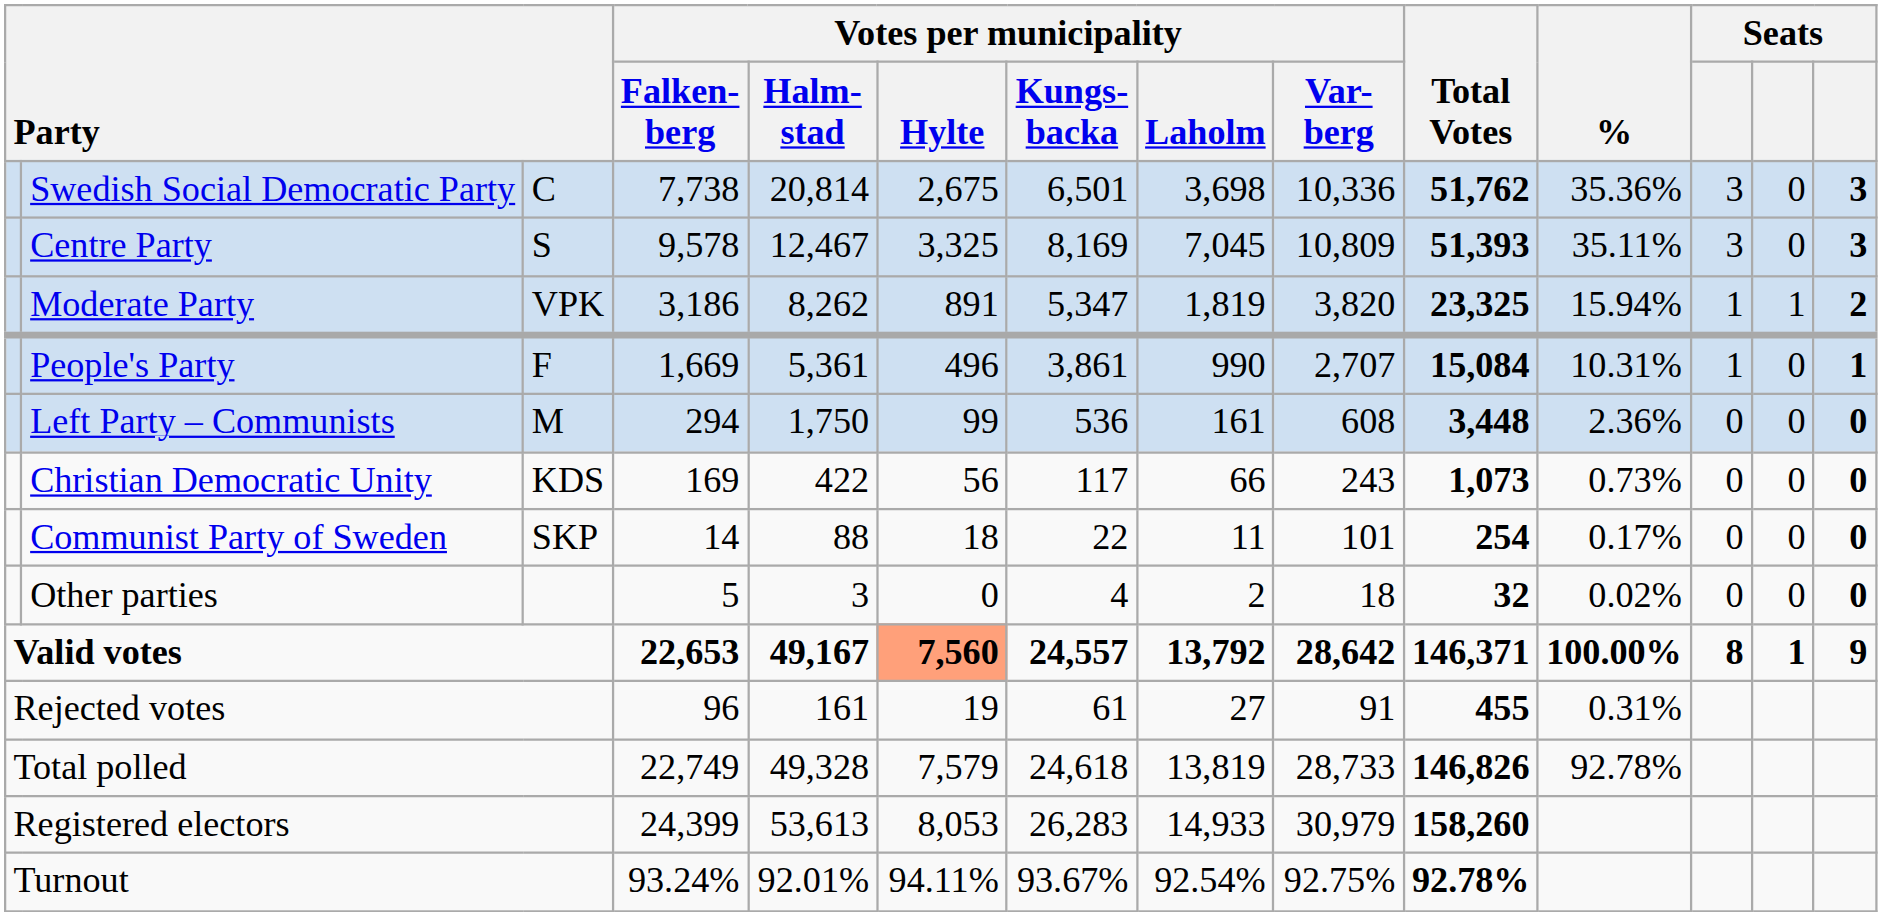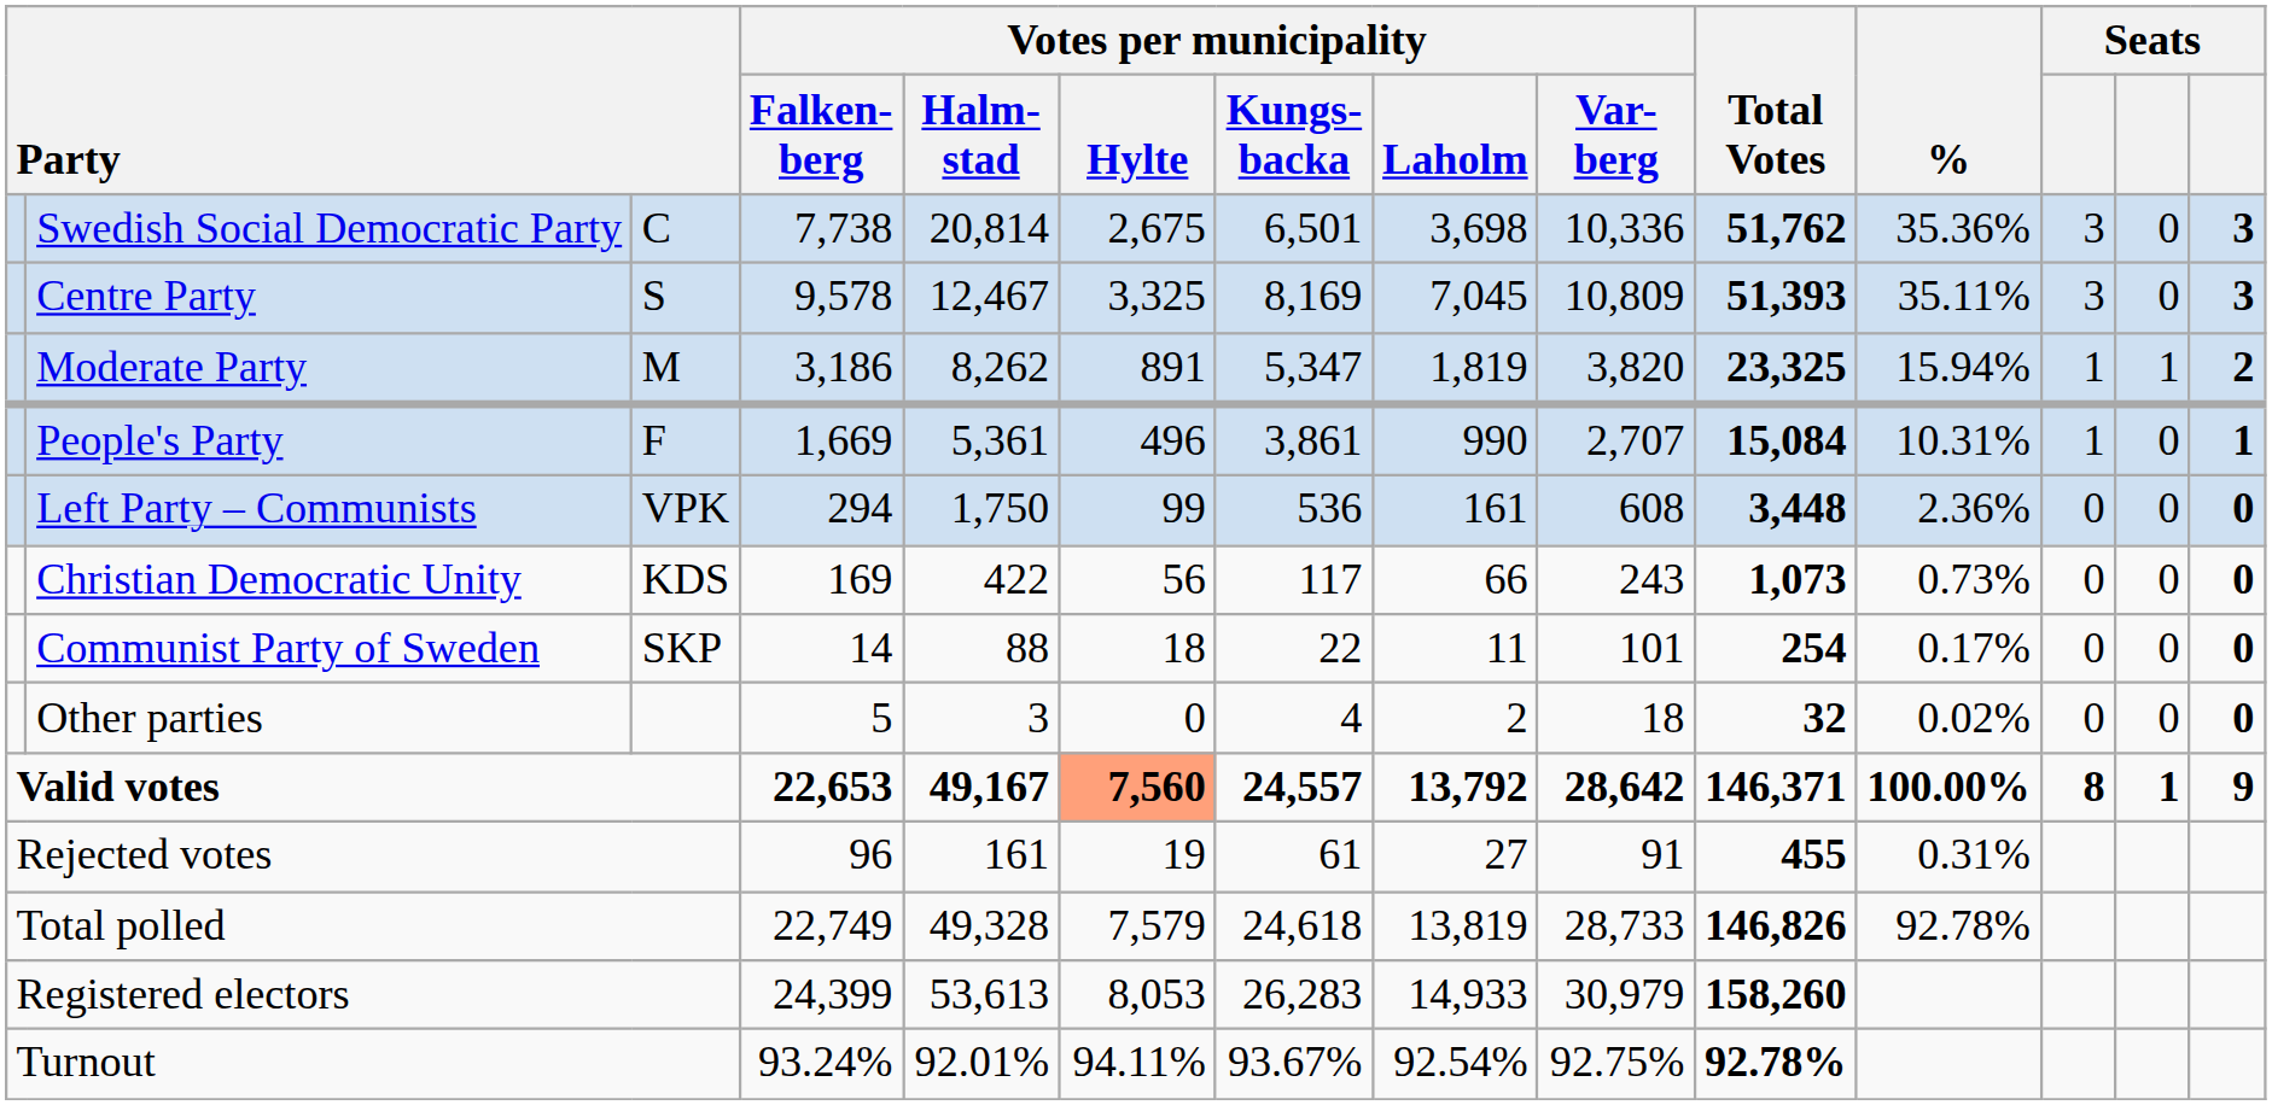 <table class="wikitable" border="1" style="text-align:right;">
 <tr>
 <th style="text-align:left;" valign=bottom rowspan=2 colspan=3>Party</th>
 <th colspan=6>Votes per municipality</th>
 <th align=center valign=bottom rowspan=2 width="50">Total Votes</th>
 <th align=center valign=bottom rowspan=2 width="50">%</th>
 <th colspan=3>Seats</th>
 </tr>
 <tr>
 <th align=center valign=bottom width="50"><a href='#'>Falken- berg</a></th>
 <th align=center valign=bottom width="50"><a href='#'>Halm- stad</a></th>
 <th align=center valign=bottom width="50"><a href='#'>Hylte</a></th>
 <th align=center valign=bottom width="50"><a href='#'>Kungs- backa</a></th>
 <th align=center valign=bottom width="50"><a href='#'>Laholm</a></th>
 <th align=center valign=bottom width="50"><a href='#'>Var- berg</a></th>
 <th align=center valign=bottom width="20"><small></small></th>
 <th align=center valign=bottom width="20"><small><a href='#'></a></small></th>
 <th align=center valign=bottom width="20"><small></small></th>
 </tr>
 <tr style="background:#CEE0F2;">
 <td></td>
 <td align=left style="white-space: nowrap;"><a href='#'>Swedish Social Democratic Party</a></td>
 <td align=left>C</td>
 <td>7,738</td>
 <td>20,814</td>
 <td>2,675</td>
 <td>6,501</td>
 <td>3,698</td>
 <td>10,336</td>
 <td><strong>51,762</strong></td>
 <td>35.36%</td>
 <td>3</td>
 <td>0</td>
 <td><strong>3</strong></td>
 </tr>
 <tr style="background:#CEE0F2;">
 <td></td>
 <td align=left><a href='#'>Centre Party</a></td>
 <td align=left>S</td>
 <td>9,578</td>
 <td>12,467</td>
 <td>3,325</td>
 <td>8,169</td>
 <td>7,045</td>
 <td>10,809</td>
 <td><strong>51,393</strong></td>
 <td>35.11%</td>
 <td>3</td>
 <td>0</td>
 <td><strong>3</strong></td>
 </tr>
 <tr style="background:#CEE0F2;">
 <td></td>
 <td align=left><a href='#'>Moderate Party</a></td>
-<td align=left>VPK</td>
+<td align=left>M</td>
 <td>3,186</td>
 <td>8,262</td>
 <td>891</td>
 <td>5,347</td>
 <td>1,819</td>
 <td>3,820</td>
 <td><strong>23,325</strong></td>
 <td>15.94%</td>
 <td>1</td>
 <td>1</td>
 <td><strong>2</strong></td>
 </tr>
 <tr style="background:#CEE0F2; border-top:3px solid darkgray;">
 <td></td>
 <td align=left><a href='#'>People's Party</a></td>
 <td align=left>F</td>
 <td>1,669</td>
 <td>5,361</td>
 <td>496</td>
 <td>3,861</td>
 <td>990</td>
 <td>2,707</td>
 <td><strong>15,084</strong></td>
 <td>10.31%</td>
 <td>1</td>
 <td>0</td>
 <td><strong>1</strong></td>
 </tr>
 <tr style="background:#CEE0F2;">
 <td></td>
 <td align=left><a href='#'>Left Party – Communists</a></td>
-<td align=left>M</td>
+<td align=left>VPK</td>
 <td>294</td>
 <td>1,750</td>
 <td>99</td>
 <td>536</td>
 <td>161</td>
 <td>608</td>
 <td><strong>3,448</strong></td>
 <td>2.36%</td>
 <td>0</td>
 <td>0</td>
 <td><strong>0</strong></td>
 </tr>
 <tr>
 <td></td>
 <td align=left><a href='#'>Christian Democratic Unity</a></td>
 <td align=left>KDS</td>
 <td>169</td>
 <td>422</td>
 <td>56</td>
 <td>117</td>
 <td>66</td>
 <td>243</td>
 <td><strong>1,073</strong></td>
 <td>0.73%</td>
 <td>0</td>
 <td>0</td>
 <td><strong>0</strong></td>
 </tr>
 <tr>
 <td></td>
 <td align=left><a href='#'>Communist Party of Sweden</a></td>
 <td align=left>SKP</td>
 <td>14</td>
 <td>88</td>
 <td>18</td>
 <td>22</td>
 <td>11</td>
 <td>101</td>
 <td><strong>254</strong></td>
 <td>0.17%</td>
 <td>0</td>
 <td>0</td>
 <td><strong>0</strong></td>
 </tr>
 <tr>
 <td></td>
 <td align=left>Other parties</td>
 <td></td>
 <td>5</td>
 <td>3</td>
 <td>0</td>
 <td>4</td>
 <td>2</td>
 <td>18</td>
 <td><strong>32</strong></td>
 <td>0.02%</td>
 <td>0</td>
 <td>0</td>
 <td><strong>0</strong></td>
 </tr>
 <tr style="font-weight:bold">
 <td align=left colspan=3>Valid votes</td>
 <td>22,653</td>
 <td>49,167</td>
 <td style="background: lightsalmon;">7,560</td>
 <td>24,557</td>
 <td>13,792</td>
 <td>28,642</td>
 <td>146,371</td>
 <td>100.00%</td>
 <td>8</td>
 <td>1</td>
 <td>9</td>
 </tr>
 <tr>
 <td align=left colspan=3>Rejected votes</td>
 <td>96</td>
 <td>161</td>
 <td>19</td>
 <td>61</td>
 <td>27</td>
 <td>91</td>
 <td><strong>455</strong></td>
 <td>0.31%</td>
 <td></td>
 <td></td>
 <td></td>
 </tr>
 <tr>
 <td align=left colspan=3>Total polled</td>
 <td>22,749</td>
 <td>49,328</td>
 <td>7,579</td>
 <td>24,618</td>
 <td>13,819</td>
 <td>28,733</td>
 <td><strong>146,826</strong></td>
 <td>92.78%</td>
 <td></td>
 <td></td>
 <td></td>
 </tr>
 <tr>
 <td align=left colspan=3>Registered electors</td>
 <td>24,399</td>
 <td>53,613</td>
 <td>8,053</td>
 <td>26,283</td>
 <td>14,933</td>
 <td>30,979</td>
 <td><strong>158,260</strong></td>
 <td></td>
 <td></td>
 <td></td>
 <td></td>
 </tr>
 <tr>
 <td align=left colspan=3>Turnout</td>
 <td>93.24%</td>
 <td>92.01%</td>
 <td>94.11%</td>
 <td>93.67%</td>
 <td>92.54%</td>
 <td>92.75%</td>
 <td><strong>92.78%</strong></td>
 <td></td>
 <td></td>
 <td></td>
 <td></td>
 </tr>
 </table>
